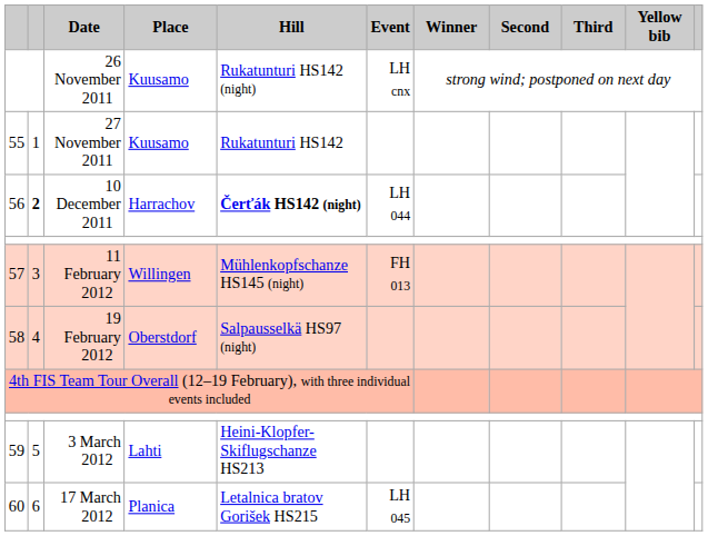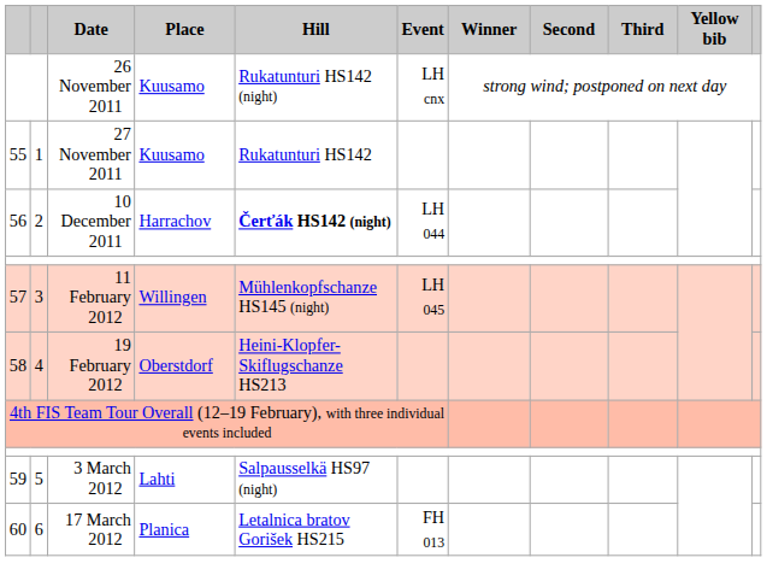 <table class="wikitable plainrowheaders" style="background:#fff; font-size:86%; line-height:16px; border:grey solid 1px; border-collapse:collapse;">
 <tr style="background:#ccc; text-align:center;">
 <th scope="col" style="background:#ccc; width=20 px;"></th>
 <th scope="col" style="background:#ccc; width=30 px;"></th>
 <th scope="col" style="background:#ccc; width:120px;">Date</th>
 <th scope="col" style="background:#ccc; width:200px;">Place</th>
 <th scope="col" style="background:#ccc; width:240px;">Hill</th>
 <th scope="col" style="background:#ccc; width:40px;">Event</th>
 <th scope="col" style="background:#ccc; width:185px;">Winner</th>
 <th scope="col" style="background:#ccc; width:185px;">Second</th>
 <th scope="col" style="background:#ccc; width:185px;">Third</th>
 <th scope="col" style="background:#ccc; width:180px;">Yellow bib</th>
 <th scope="col" style="background:#ccc; width:10px;"></th>
 </tr>
 <tr>
 <td colspan=2></td>
 <td align=right>26 November 2011  </td>
 <td> <a href='#'>Kuusamo</a></td>
 <td><a href='#'>Rukatunturi</a> HS142 <small>(night)</small></td>
 <td align=right>LH <sub>cnx</sub></td>
 <td colspan=5 align=center><em>strong wind; postponed on next day</em></td>
 </tr>
 <tr>
 <td align=center>55</td>
 <td align=center>1</td>
 <td align=right>27 November 2011  </td>
 <td> <a href='#'>Kuusamo</a></td>
 <td><a href='#'>Rukatunturi</a> HS142</td>
 <td align=right></td>
 <td></td>
 <td></td>
 <td></td>
 <td rowspan=2></td>
 <td></td>
 </tr>
 <tr>
 <td align=center>56</td>
-<td align=center><strong>2</strong></td>
+<td align=center>2</td>
 <td align=right>10 December 2011  </td>
 <td> <a href='#'>Harrachov</a></td>
 <td><strong><a href='#'>Čerťák</a> HS142 <small>(night)</small></strong></td>
 <td align=right>LH <sub>044</sub></td>
 <td></td>
 <td></td>
 <td></td>
 <td></td>
 </tr>
 <tr>
 <td colspan=11></td>
 </tr>
 <tr bgcolor=#FFD4C7>
 <td align=center>57</td>
 <td align=center>3</td>
 <td align=right>11 February 2012  </td>
 <td> <a href='#'>Willingen</a></td>
 <td><a href='#'>Mühlenkopfschanze</a> HS145 <small>(night)</small></td>
-<td align=right>FH <sub>013</sub></td>
+<td align=right>LH <sub>045</sub></td>
 <td></td>
 <td></td>
 <td></td>
 <td rowspan=2></td>
 <td></td>
 </tr>
 <tr bgcolor=#FFD4C7>
 <td align=center>58</td>
 <td align=center>4</td>
 <td align=right>19 February 2012  </td>
 <td> <a href='#'>Oberstdorf</a></td>
-<td><a href='#'>Salpausselkä</a> HS97 <small>(night)</small></td>
+<td><a href='#'>Heini-Klopfer-Skiflugschanze</a> HS213</td>
 <td align=right></td>
 <td></td>
 <td></td>
 <td></td>
 <td></td>
 </tr>
 <tr bgcolor=#FFBCA8>
 <td colspan=6 align=center><a href='#'>4th FIS Team Tour Overall</a> (12–19 February), <small>with three individual events included</small></td>
 <td></td>
 <td></td>
 <td></td>
 <td colspan=2></td>
 </tr>
 <tr>
 <td colspan=11></td>
 </tr>
 <tr>
 <td align=center>59</td>
 <td align=center>5</td>
 <td align=right>3 March 2012  </td>
 <td> <a href='#'>Lahti</a></td>
-<td><a href='#'>Heini-Klopfer-Skiflugschanze</a> HS213</td>
+<td><a href='#'>Salpausselkä</a> HS97 <small>(night)</small></td>
 <td align=right></td>
 <td></td>
 <td></td>
 <td></td>
 <td rowspan=2></td>
 <td></td>
 </tr>
 <tr>
 <td align=center>60</td>
 <td align=center>6</td>
 <td align=right>17 March 2012  </td>
 <td> <a href='#'>Planica</a></td>
 <td><a href='#'>Letalnica bratov Gorišek</a> HS215</td>
-<td align=right>LH <sub>045</sub></td>
+<td align=right>FH <sub>013</sub></td>
 <td></td>
 <td></td>
 <td></td>
 <td></td>
 </tr>
 </table>
